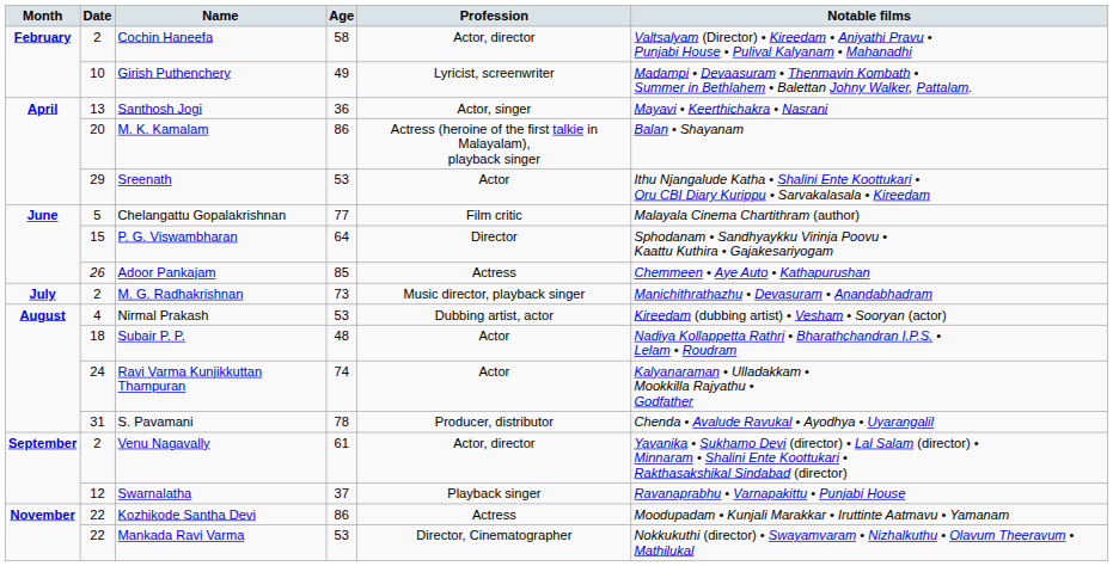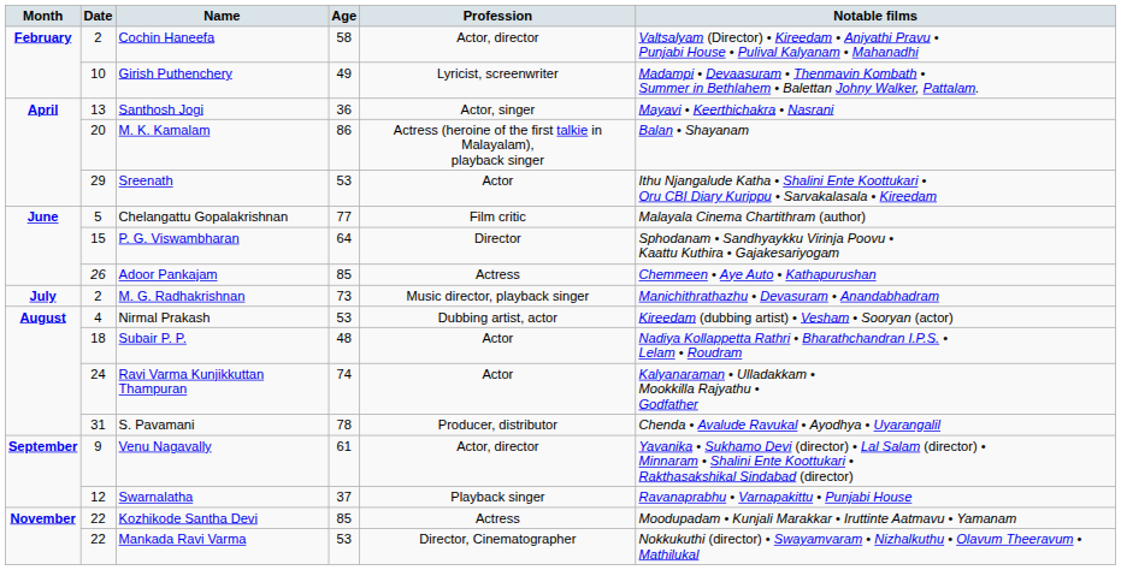 <table class="wikitable sortable"  style="width:100%; font-size:95%;">
 <tr style="background:#dae3e7; text-align:center;">
 <td><strong>Month</strong></td>
 <td><strong>Date</strong></td>
 <td><strong>Name</strong></td>
 <td><strong>Age</strong></td>
 <td><strong>Profession</strong></td>
 <td><strong>Notable films</strong></td>
 </tr>
 <tr valign="top">
 <td rowspan="2" style="text-align:center; vertical-align:top;"><strong><a href='#'>February</a></strong></td>
 <td style="text-align:center; vertical-align:top;">2</td>
 <td><a href='#'>Cochin Haneefa</a></td>
 <td style="text-align:center;">58</td>
 <td style="text-align:center;">Actor, director</td>
 <td><em><a href='#'>Valtsalyam</a></em> (Director) • <em><a href='#'>Kireedam</a></em> • <em><a href='#'>Aniyathi Pravu</a></em> • <br><em><a href='#'>Punjabi House</a></em> • <em><a href='#'>Pulival Kalyanam</a></em> • <em><a href='#'>Mahanadhi</a></em></td>
 </tr>
 <tr valign="top">
 <td style="text-align:center; vertical-align:top;">10</td>
 <td><a href='#'>Girish Puthenchery</a></td>
 <td style="text-align:center;">49</td>
 <td style="text-align:center;">Lyricist, screenwriter</td>
 <td><em><a href='#'>Madampi</a></em> • <em><a href='#'>Devaasuram</a></em> • <em><a href='#'>Thenmavin Kombath</a></em> •<br> <em><a href='#'>Summer in Bethlahem</a></em> • <em>Balettan <a href='#'>Johny Walker</a>, <a href='#'>Pattalam</a>.</em></td>
 </tr>
 <tr valign="top">
 <td rowspan="3" style="text-align:center; vertical-align:top;"><strong><a href='#'>April</a></strong></td>
 <td style="text-align:center; vertical-align:top;">13</td>
 <td><a href='#'>Santhosh Jogi</a></td>
 <td style="text-align:center;">36</td>
 <td style="text-align:center;">Actor, singer</td>
 <td><em><a href='#'>Mayavi</a></em> • <em><a href='#'>Keerthichakra</a></em> • <em><a href='#'>Nasrani</a></em></td>
 </tr>
 <tr valign="top">
 <td style="text-align:center; vertical-align:top;">20</td>
 <td><a href='#'>M. K. Kamalam</a></td>
 <td style="text-align:center;">86</td>
 <td style="text-align:center;">Actress (heroine of the first <a href='#'>talkie</a> in Malayalam),<br> playback singer</td>
 <td><em><a href='#'>Balan</a></em> • <em>Shayanam</em></td>
 </tr>
 <tr valign="top">
 <td style="text-align:center; vertical-align:top;">29</td>
 <td><a href='#'>Sreenath</a></td>
 <td style="text-align:center;">53</td>
 <td style="text-align:center;">Actor</td>
 <td><em>Ithu Njangalude Katha</em> • <em><a href='#'>Shalini Ente Koottukari</a></em> • <br> <em><a href='#'>Oru CBI Diary Kurippu</a></em> • <em>Sarvakalasala</em> • <em><a href='#'>Kireedam</a></em></td>
 </tr>
 <tr valign="top">
 <td rowspan="3" style="text-align:center; vertical-align:top;"><strong><a href='#'>June</a></strong></td>
 <td style="text-align:center; vertical-align:top;">5</td>
 <td>Chelangattu Gopalakrishnan</td>
 <td style="text-align:center;">77</td>
 <td style="text-align:center;">Film critic</td>
 <td><em>Malayala Cinema Chartithram</em> (author)</td>
 </tr>
 <tr valign="top">
 <td style="text-align:center; vertical-align:top;">15</td>
 <td><a href='#'>P. G. Viswambharan</a></td>
 <td style="text-align:center;">64</td>
 <td style="text-align:center;">Director</td>
 <td><em>Sphodanam</em> •  <em>Sandhyaykku Virinja Poovu</em> • <br><em>Kaattu Kuthira</em> • <em>Gajakesariyogam</em></td>
 </tr>
 <tr valign="top">
 <td style="text-align:center; vertical-align:top;"><em>26</em></td>
 <td><a href='#'>Adoor Pankajam</a></td>
 <td style="text-align:center;">85</td>
 <td style="text-align:center;">Actress</td>
 <td><em><a href='#'>Chemmeen</a></em> • <em><a href='#'>Aye Auto</a></em> • <em><a href='#'>Kathapurushan</a></em></td>
 </tr>
 <tr valign="top">
 <td style="text-align:center; vertical-align:top;"><strong><a href='#'>July</a></strong></td>
 <td style="text-align:center; vertical-align:top;">2</td>
 <td><a href='#'>M. G. Radhakrishnan</a></td>
 <td style="text-align:center;">73</td>
 <td style="text-align:center;">Music director, playback singer</td>
 <td><em><a href='#'>Manichithrathazhu</a></em> • <em><a href='#'>Devasuram</a></em> • <em><a href='#'>Anandabhadram</a></em></td>
 </tr>
 <tr valign="top">
 <td rowspan="4" style="text-align:center; vertical-align:top;"><strong><a href='#'>August</a></strong></td>
 <td style="text-align:center; vertical-align:top;">4</td>
 <td>Nirmal Prakash</td>
 <td style="text-align:center;">53</td>
 <td style="text-align:center;">Dubbing artist, actor</td>
 <td><em><a href='#'>Kireedam</a></em> (dubbing artist) • <em><a href='#'>Vesham</a></em> • <em>Sooryan</em> (actor)</td>
 </tr>
 <tr valign="top">
 <td style="text-align:center; vertical-align:top;">18</td>
 <td><a href='#'>Subair P. P.</a></td>
 <td style="text-align:center;">48</td>
 <td style="text-align:center;">Actor</td>
 <td><em><a href='#'>Nadiya Kollappetta Rathri</a></em> • <em><a href='#'>Bharathchandran I.P.S.</a></em> • <br><em><a href='#'>Lelam</a></em> • <em><a href='#'>Roudram</a></em></td>
 </tr>
 <tr valign="top">
 <td style="text-align:center; vertical-align:top;">24</td>
 <td><a href='#'>Ravi Varma Kunjikkuttan Thampuran</a></td>
 <td style="text-align:center;">74</td>
 <td style="text-align:center;">Actor</td>
 <td><em><a href='#'>Kalyanaraman</a></em> • <em>Ulladakkam</em> • <br><em>Mookkilla Rajyathu</em> • <br><em><a href='#'>Godfather</a></em></td>
 </tr>
 <tr valign="top">
 <td style="text-align:center; vertical-align:top;">31</td>
 <td>S. Pavamani</td>
 <td style="text-align:center;">78</td>
 <td style="text-align:center;">Producer, distributor</td>
 <td><em>Chenda</em> • <em><a href='#'>Avalude Ravukal</a></em> • <em>Ayodhya</em> • <em><a href='#'>Uyarangalil</a></em></td>
 </tr>
 <tr valign="top">
 <td rowspan="2" style="text-align:center; vertical-align:top;"><strong><a href='#'>September</a></strong></td>
-<td style="text-align:center; vertical-align:top;">2</td>
+<td style="text-align:center; vertical-align:top;">9</td>
 <td><a href='#'>Venu Nagavally</a></td>
 <td style="text-align:center;">61</td>
 <td style="text-align:center;">Actor, director</td>
 <td><em><a href='#'>Yavanika</a></em> • <em><a href='#'>Sukhamo Devi</a></em> (director) • <em><a href='#'>Lal Salam</a></em> (director) • <br><em><a href='#'>Minnaram</a></em> • <em><a href='#'>Shalini Ente Koottukari</a></em> • <br><em><a href='#'>Rakthasakshikal Sindabad</a></em> (director)</td>
 </tr>
 <tr valign="top">
 <td style="text-align:center; vertical-align:top;">12</td>
 <td><a href='#'>Swarnalatha</a></td>
 <td style="text-align:center;">37</td>
 <td style="text-align:center;">Playback singer</td>
 <td><em><a href='#'>Ravanaprabhu</a></em> • <em><a href='#'>Varnapakittu</a></em> • <em><a href='#'>Punjabi House</a></em></td>
 </tr>
 <tr valign="top">
 <td rowspan="2" style="text-align:center; vertical-align:top;"><strong><a href='#'>November</a></strong></td>
 <td style="text-align:center; vertical-align:top;">22</td>
 <td><a href='#'>Kozhikode Santha Devi</a></td>
-<td style="text-align:center;">86</td>
+<td style="text-align:center;">85</td>
 <td style="text-align:center;">Actress</td>
 <td><em>Moodupadam</em> • <em>Kunjali Marakkar</em> • <em>Iruttinte Aatmavu</em> • <em>Yamanam</em></td>
 </tr>
 <tr valign="top">
 <td style="text-align:center; vertical-align:top;">22</td>
 <td><a href='#'>Mankada Ravi Varma</a></td>
 <td style="text-align:center;">53</td>
 <td style="text-align:center;">Director, Cinematographer</td>
 <td><em>Nokkukuthi</em> (director) • <em><a href='#'>Swayamvaram</a></em> • <em><a href='#'>Nizhalkuthu</a></em> • <em><a href='#'>Olavum Theeravum</a></em> • <em><a href='#'>Mathilukal</a></em></td>
 </tr>
 </table>
